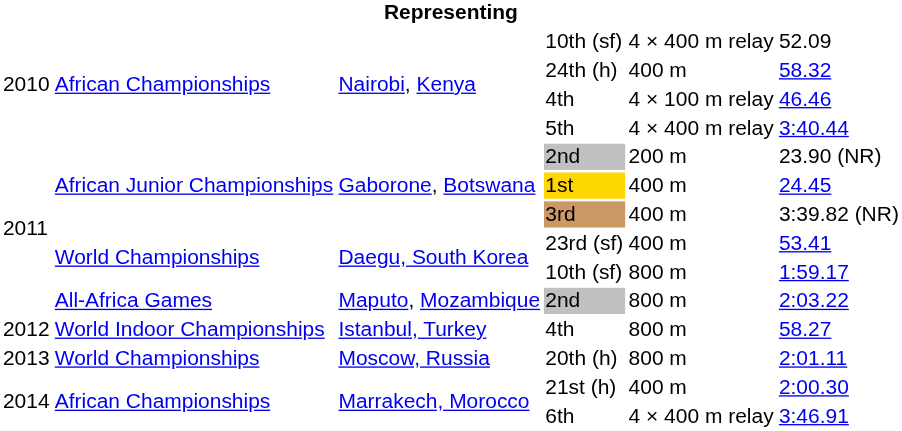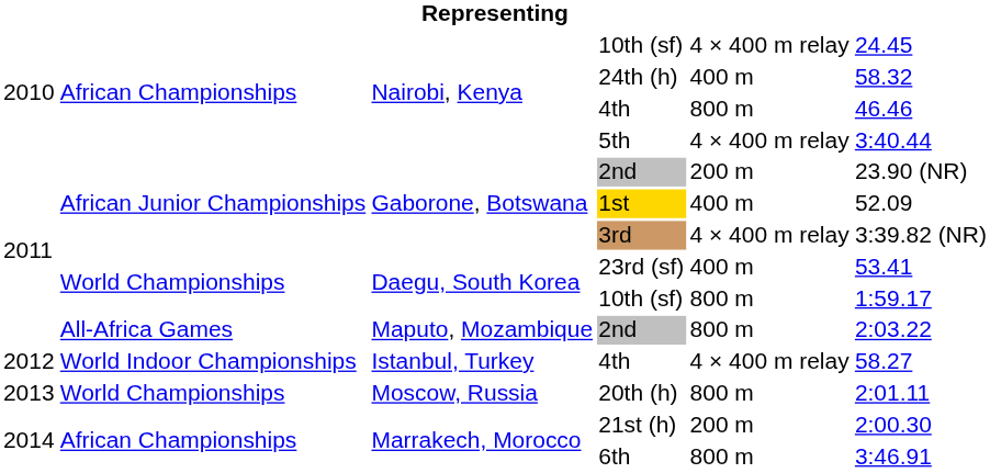 <table>
 <tr>
 <th colspan="6">Representing </th>
 </tr>
 <tr>
 <td rowspan=4>2010</td>
 <td rowspan=4><a href='#'>African Championships</a></td>
 <td rowspan=4><a href='#'>Nairobi</a>, <a href='#'>Kenya</a></td>
 <td>10th (sf)</td>
 <td>4 × 400 m relay</td>
-<td>52.09</td>
+<td><a href='#'>24.45</a></td>
 </tr>
 <tr>
 <td>24th (h)</td>
 <td>400 m</td>
 <td><a href='#'>58.32</a></td>
 </tr>
 <tr>
 <td>4th</td>
-<td>4 × 100 m relay</td>
+<td>800 m</td>
 <td><a href='#'>46.46</a></td>
 </tr>
 <tr>
 <td>5th</td>
 <td>4 × 400 m relay</td>
 <td><a href='#'>3:40.44</a></td>
 </tr>
 <tr>
 <td rowspan=6>2011</td>
 <td rowspan=3><a href='#'>African Junior Championships</a></td>
 <td rowspan=3><a href='#'>Gaborone</a>, <a href='#'>Botswana</a></td>
 <td bgcolor=silver>2nd</td>
 <td>200 m</td>
 <td>23.90 (NR)</td>
 </tr>
 <tr>
 <td bgcolor=gold>1st</td>
 <td>400 m</td>
-<td><a href='#'>24.45</a></td>
+<td>52.09</td>
 </tr>
 <tr>
 <td bgcolor=cc9966>3rd</td>
-<td>400 m</td>
+<td>4 × 400 m relay</td>
 <td>3:39.82 (NR)</td>
 </tr>
 <tr>
 <td rowspan=2><a href='#'>World Championships</a></td>
 <td rowspan=2><a href='#'>Daegu, South Korea</a></td>
 <td>23rd (sf)</td>
 <td>400 m</td>
 <td><a href='#'>53.41</a></td>
 </tr>
 <tr>
 <td>10th (sf)</td>
 <td>800 m</td>
 <td><a href='#'>1:59.17</a></td>
 </tr>
 <tr>
 <td><a href='#'>All-Africa Games</a></td>
 <td><a href='#'>Maputo</a>, <a href='#'>Mozambique</a></td>
 <td bgcolor=silver>2nd</td>
 <td>800 m</td>
 <td><a href='#'>2:03.22</a></td>
 </tr>
 <tr>
 <td>2012</td>
 <td><a href='#'>World Indoor Championships</a></td>
 <td><a href='#'>Istanbul, Turkey</a></td>
 <td>4th</td>
-<td>800 m</td>
+<td>4 × 400 m relay</td>
 <td><a href='#'>58.27</a></td>
 </tr>
 <tr>
 <td>2013</td>
 <td><a href='#'>World Championships</a></td>
 <td><a href='#'>Moscow, Russia</a></td>
 <td>20th (h)</td>
 <td>800 m</td>
 <td><a href='#'>2:01.11</a></td>
 </tr>
 <tr>
 <td rowspan=2>2014</td>
 <td rowspan=2><a href='#'>African Championships</a></td>
 <td rowspan=2><a href='#'>Marrakech, Morocco</a></td>
 <td>21st (h)</td>
-<td>400 m</td>
+<td>200 m</td>
 <td><a href='#'>2:00.30</a></td>
 </tr>
 <tr>
 <td>6th</td>
-<td>4 × 400 m relay</td>
+<td>800 m</td>
 <td><a href='#'>3:46.91</a></td>
 </tr>
 </table>
